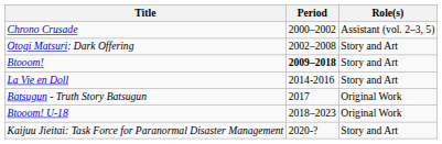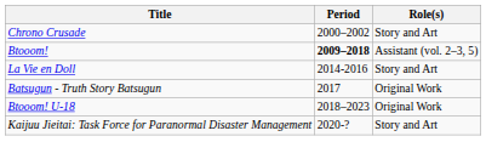 <table class="wikitable">
 <tr>
 <th>Title</th>
 <th>Period</th>
 <th>Role(s)</th>
 </tr>
 <tr>
 <td><em><a href='#'>Chrono Crusade</a></em></td>
 <td>2000–2002</td>
-<td>Assistant (vol. 2–3, 5)</td>
-</tr>
-<tr>
-<td><em><a href='#'>Otogi Matsuri</a>: Dark Offering</em></td>
-<td>2002–2008</td>
 <td>Story and Art</td>
 </tr>
 <tr>
 <td><em><a href='#'>Btooom!</a></em></td>
 <td><strong>2009–2018</strong></td>
-<td>Story and Art</td>
+<td>Assistant (vol. 2–3, 5)</td>
 </tr>
 <tr>
 <td><em><a href='#'>La Vie en Doll</a></em></td>
 <td>2014-2016</td>
 <td>Story and Art</td>
 </tr>
 <tr>
 <td><em><a href='#'>Batsugun</a> - Truth Story Batsugun</em></td>
 <td>2017</td>
 <td>Original Work</td>
 </tr>
 <tr>
 <td><em><a href='#'>Btooom! U-18</a></em></td>
 <td>2018–2023</td>
 <td>Original Work</td>
 </tr>
 <tr>
 <td><em>Kaijuu Jieitai: Task Force for Paranormal Disaster Management</em></td>
 <td>2020-?</td>
 <td>Story and Art</td>
 </tr>
 </table>
